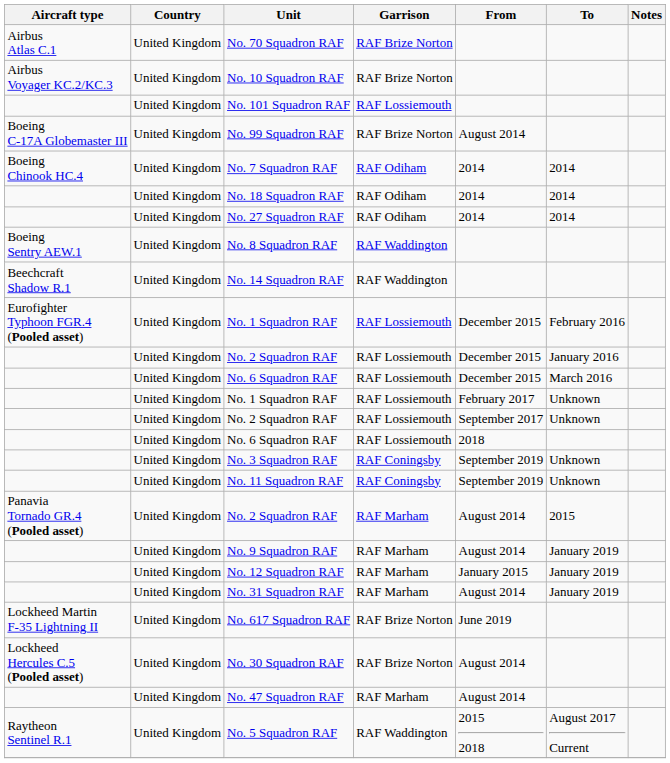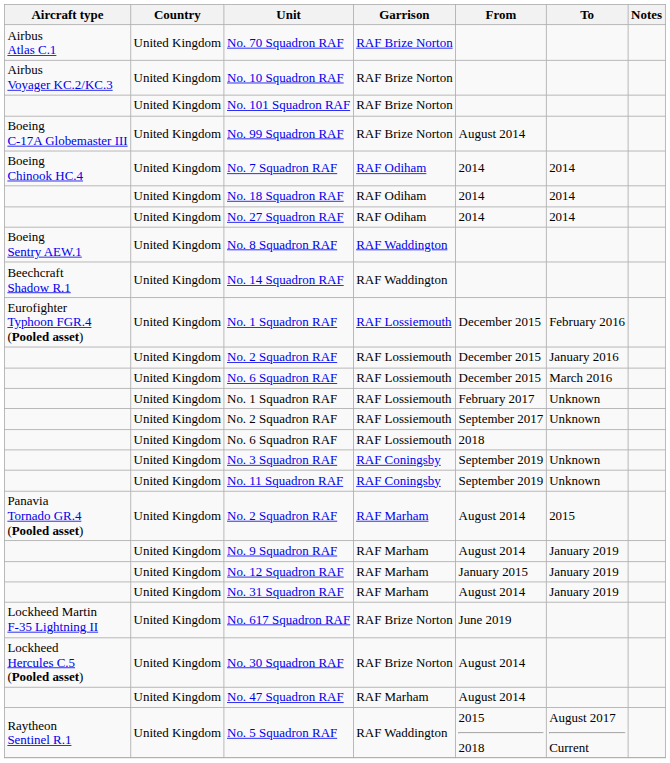 <table class="wikitable">
 <tr>
 <th>Aircraft type</th>
 <th>Country</th>
 <th>Unit</th>
 <th>Garrison</th>
 <th>From</th>
 <th>To</th>
 <th>Notes</th>
 </tr>
 <tr>
 <td>Airbus<br><a href='#'>Atlas C.1</a></td>
 <td>United Kingdom</td>
 <td><a href='#'>No. 70 Squadron RAF</a></td>
 <td><a href='#'>RAF Brize Norton</a></td>
 <td></td>
 <td></td>
 <td></td>
 </tr>
 <tr>
 <td>Airbus<br><a href='#'>Voyager KC.2/KC.3</a></td>
 <td>United Kingdom</td>
 <td><a href='#'>No. 10 Squadron RAF</a></td>
 <td>RAF Brize Norton</td>
 <td></td>
 <td></td>
 <td></td>
 </tr>
 <tr>
 <td></td>
 <td>United Kingdom</td>
 <td><a href='#'>No. 101 Squadron RAF</a></td>
-<td><a href='#'>RAF Lossiemouth</a></td>
+<td>RAF Brize Norton</td>
 <td></td>
 <td></td>
 <td></td>
 </tr>
 <tr>
 <td>Boeing<br><a href='#'>C-17A Globemaster III</a></td>
 <td>United Kingdom</td>
 <td><a href='#'>No. 99 Squadron RAF</a></td>
 <td>RAF Brize Norton</td>
 <td>August 2014</td>
 <td></td>
 <td></td>
 </tr>
 <tr>
 <td>Boeing<br><a href='#'>Chinook HC.4</a></td>
 <td>United Kingdom</td>
 <td><a href='#'>No. 7 Squadron RAF</a></td>
 <td><a href='#'>RAF Odiham</a></td>
 <td>2014</td>
 <td>2014</td>
 <td></td>
 </tr>
 <tr>
 <td></td>
 <td>United Kingdom</td>
 <td><a href='#'>No. 18 Squadron RAF</a></td>
 <td>RAF Odiham</td>
 <td>2014</td>
 <td>2014</td>
 <td></td>
 </tr>
 <tr>
 <td></td>
 <td>United Kingdom</td>
 <td><a href='#'>No. 27 Squadron RAF</a></td>
 <td>RAF Odiham</td>
 <td>2014</td>
 <td>2014</td>
 <td></td>
 </tr>
 <tr>
 <td>Boeing<br><a href='#'>Sentry AEW.1</a></td>
 <td>United Kingdom</td>
 <td><a href='#'>No. 8 Squadron RAF</a></td>
 <td><a href='#'>RAF Waddington</a></td>
 <td></td>
 <td></td>
 <td></td>
 </tr>
 <tr>
 <td>Beechcraft<br><a href='#'>Shadow R.1</a></td>
 <td>United Kingdom</td>
 <td><a href='#'>No. 14 Squadron RAF</a></td>
 <td>RAF Waddington</td>
 <td></td>
 <td></td>
 <td></td>
 </tr>
 <tr>
 <td>Eurofighter<br><a href='#'>Typhoon FGR.4</a><br>(<strong>Pooled asset</strong>)</td>
 <td>United Kingdom</td>
 <td><a href='#'>No. 1 Squadron RAF</a></td>
 <td><a href='#'>RAF Lossiemouth</a></td>
 <td>December 2015</td>
 <td>February 2016</td>
 <td></td>
 </tr>
 <tr>
 <td></td>
 <td>United Kingdom</td>
 <td><a href='#'>No. 2 Squadron RAF</a></td>
 <td>RAF Lossiemouth</td>
 <td>December 2015</td>
 <td>January 2016</td>
 <td></td>
 </tr>
 <tr>
 <td></td>
 <td>United Kingdom</td>
 <td><a href='#'>No. 6 Squadron RAF</a></td>
 <td>RAF Lossiemouth</td>
 <td>December 2015</td>
 <td>March 2016</td>
 <td></td>
 </tr>
 <tr>
 <td></td>
 <td>United Kingdom</td>
 <td>No. 1 Squadron RAF</td>
 <td>RAF Lossiemouth</td>
 <td>February 2017</td>
 <td>Unknown</td>
 <td></td>
 </tr>
 <tr>
 <td></td>
 <td>United Kingdom</td>
 <td>No. 2 Squadron RAF</td>
 <td>RAF Lossiemouth</td>
 <td>September 2017</td>
 <td>Unknown</td>
 <td></td>
 </tr>
 <tr>
 <td></td>
 <td>United Kingdom</td>
 <td>No. 6 Squadron RAF</td>
 <td>RAF Lossiemouth</td>
 <td>2018</td>
 <td></td>
 <td></td>
 </tr>
 <tr>
 <td></td>
 <td>United Kingdom</td>
 <td><a href='#'>No. 3 Squadron RAF</a></td>
 <td><a href='#'>RAF Coningsby</a></td>
 <td>September 2019</td>
 <td>Unknown</td>
 <td></td>
 </tr>
 <tr>
 <td></td>
 <td>United Kingdom</td>
 <td><a href='#'>No. 11 Squadron RAF</a></td>
 <td><a href='#'>RAF Coningsby</a></td>
 <td>September 2019</td>
 <td>Unknown</td>
 <td></td>
 </tr>
 <tr>
 <td>Panavia<br><a href='#'>Tornado GR.4</a><br>(<strong>Pooled asset</strong>)</td>
 <td>United Kingdom</td>
 <td><a href='#'>No. 2 Squadron RAF</a></td>
 <td><a href='#'>RAF Marham</a></td>
 <td>August 2014</td>
 <td>2015</td>
 <td></td>
 </tr>
 <tr>
 <td></td>
 <td>United Kingdom</td>
 <td><a href='#'>No. 9 Squadron RAF</a></td>
 <td>RAF Marham</td>
 <td>August 2014</td>
 <td>January 2019</td>
 <td></td>
 </tr>
 <tr>
 <td></td>
 <td>United Kingdom</td>
 <td><a href='#'>No. 12 Squadron RAF</a></td>
 <td>RAF Marham</td>
 <td>January 2015</td>
 <td>January 2019</td>
 <td></td>
 </tr>
 <tr>
 <td></td>
 <td>United Kingdom</td>
 <td><a href='#'>No. 31 Squadron RAF</a></td>
 <td>RAF Marham</td>
 <td>August 2014</td>
 <td>January 2019</td>
 <td></td>
 </tr>
 <tr>
 <td>Lockheed Martin<br><a href='#'>F-35 Lightning II</a></td>
 <td>United Kingdom</td>
 <td><a href='#'>No. 617 Squadron RAF</a></td>
 <td>RAF Brize Norton</td>
 <td>June 2019</td>
 <td></td>
 <td></td>
 </tr>
 <tr>
 <td>Lockheed<br><a href='#'>Hercules C.5</a> <br>(<strong>Pooled asset</strong>)</td>
 <td>United Kingdom</td>
 <td><a href='#'>No. 30 Squadron RAF</a></td>
 <td>RAF Brize Norton</td>
 <td>August 2014</td>
 <td></td>
 <td></td>
 </tr>
 <tr>
 <td></td>
 <td>United Kingdom</td>
 <td><a href='#'>No. 47 Squadron RAF</a></td>
 <td>RAF Marham</td>
 <td>August 2014</td>
 <td></td>
 <td></td>
 </tr>
 <tr>
 <td>Raytheon<br><a href='#'>Sentinel R.1</a></td>
 <td>United Kingdom</td>
 <td><a href='#'>No. 5 Squadron RAF</a></td>
 <td>RAF Waddington</td>
 <td>2015<hr>2018</td>
 <td>August 2017<hr>Current</td>
 <td></td>
 </tr>
 <tr>
 </tr>
 </table>
